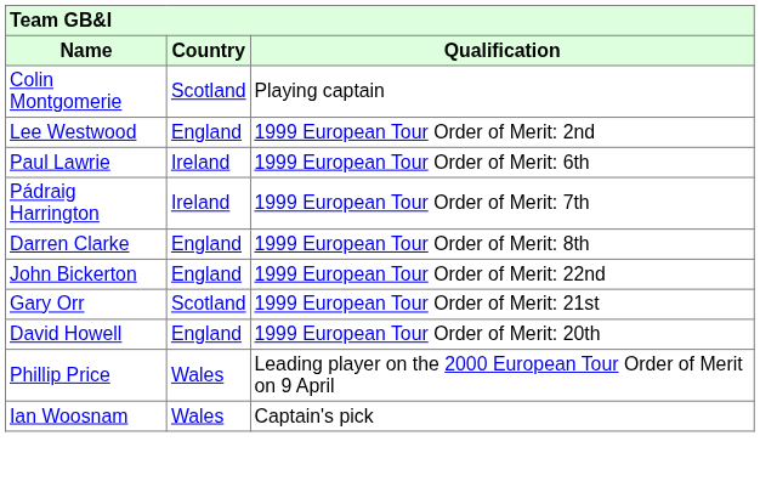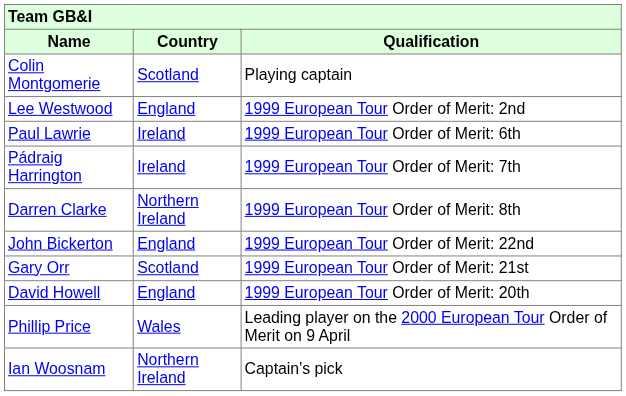 <table border="1" cellpadding="3" style="border-collapse: collapse;">
 <tr style="background:#ddffdd;">
 <td colspan="6">  <strong>Team GB&I</strong></td>
 </tr>
 <tr style="background:#ddffdd;">
 <th>Name</th>
 <th>Country</th>
 <th>Qualification</th>
 </tr>
 <tr>
 <td><a href='#'>Colin Montgomerie</a></td>
 <td><a href='#'>Scotland</a></td>
 <td>Playing captain</td>
 </tr>
 <tr>
 <td><a href='#'>Lee Westwood</a></td>
 <td><a href='#'>England</a></td>
 <td><a href='#'>1999 European Tour</a> Order of Merit: 2nd</td>
 </tr>
 <tr>
 <td><a href='#'>Paul Lawrie</a></td>
 <td><a href='#'>Ireland</a></td>
 <td><a href='#'>1999 European Tour</a> Order of Merit: 6th</td>
 </tr>
 <tr>
 <td><a href='#'>Pádraig Harrington</a></td>
 <td><a href='#'>Ireland</a></td>
 <td><a href='#'>1999 European Tour</a> Order of Merit: 7th</td>
 </tr>
 <tr>
 <td><a href='#'>Darren Clarke</a></td>
-<td><a href='#'>England</a></td>
+<td><a href='#'>Northern Ireland</a></td>
 <td><a href='#'>1999 European Tour</a> Order of Merit: 8th</td>
 </tr>
 <tr>
 <td><a href='#'>John Bickerton</a></td>
 <td><a href='#'>England</a></td>
 <td><a href='#'>1999 European Tour</a> Order of Merit: 22nd</td>
 </tr>
 <tr>
 <td><a href='#'>Gary Orr</a></td>
 <td><a href='#'>Scotland</a></td>
 <td><a href='#'>1999 European Tour</a> Order of Merit: 21st</td>
 </tr>
 <tr>
 <td><a href='#'>David Howell</a></td>
 <td><a href='#'>England</a></td>
 <td><a href='#'>1999 European Tour</a> Order of Merit: 20th</td>
 </tr>
 <tr>
 <td><a href='#'>Phillip Price</a></td>
 <td><a href='#'>Wales</a></td>
 <td>Leading player on the <a href='#'>2000 European Tour</a> Order of Merit on 9 April</td>
 </tr>
 <tr>
 <td><a href='#'>Ian Woosnam</a></td>
-<td><a href='#'>Wales</a></td>
+<td><a href='#'>Northern Ireland</a></td>
 <td>Captain's pick</td>
 </tr>
 </table>
